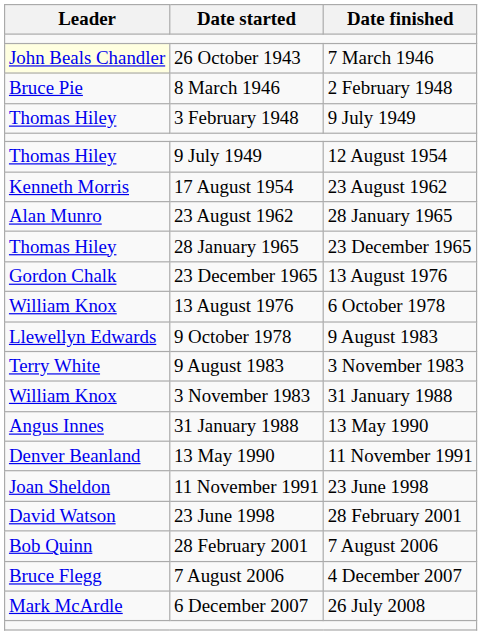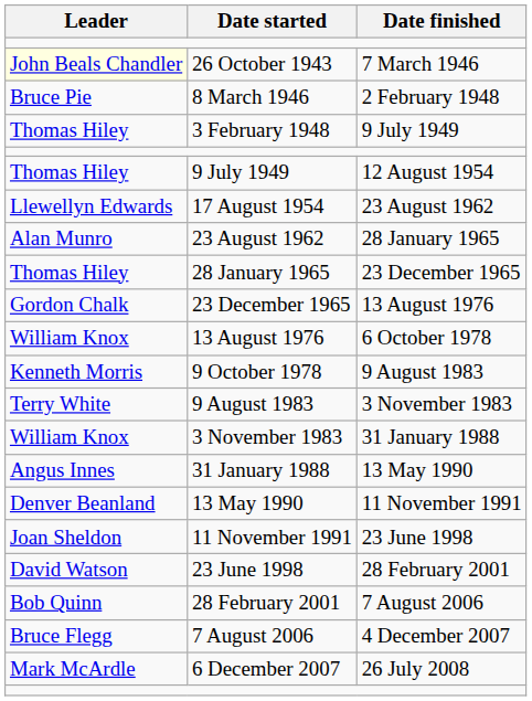 <table class="wikitable">
 <tr>
 <th>Leader</th>
 <th>Date started</th>
 <th>Date finished</th>
 </tr>
 <tr>
 <td colspan="3"></td>
 </tr>
 <tr>
 <td style="background: lightyellow;"><a href='#'>John Beals Chandler</a></td>
 <td>26 October 1943</td>
 <td>7 March 1946</td>
 </tr>
 <tr>
 <td><a href='#'>Bruce Pie</a></td>
 <td>8 March 1946</td>
 <td>2 February 1948</td>
 </tr>
 <tr>
 <td><a href='#'>Thomas Hiley</a></td>
 <td>3 February 1948</td>
 <td>9 July 1949</td>
 </tr>
 <tr>
 <td colspan="3"></td>
 </tr>
 <tr>
 <td><a href='#'>Thomas Hiley</a></td>
 <td>9 July 1949</td>
 <td>12 August 1954</td>
 </tr>
 <tr>
-<td><a href='#'>Kenneth Morris</a></td>
+<td><a href='#'>Llewellyn Edwards</a></td>
 <td>17 August 1954</td>
 <td>23 August 1962</td>
 </tr>
 <tr>
 <td><a href='#'>Alan Munro</a></td>
 <td>23 August 1962</td>
 <td>28 January 1965</td>
 </tr>
 <tr>
 <td><a href='#'>Thomas Hiley</a></td>
 <td>28 January 1965</td>
 <td>23 December 1965</td>
 </tr>
 <tr>
 <td><a href='#'>Gordon Chalk</a></td>
 <td>23 December 1965</td>
 <td>13 August 1976</td>
 </tr>
 <tr>
 <td><a href='#'>William Knox</a></td>
 <td>13 August 1976</td>
 <td>6 October 1978</td>
 </tr>
 <tr>
-<td><a href='#'>Llewellyn Edwards</a></td>
+<td><a href='#'>Kenneth Morris</a></td>
 <td>9 October 1978</td>
 <td>9 August 1983</td>
 </tr>
 <tr>
 <td><a href='#'>Terry White</a></td>
 <td>9 August 1983</td>
 <td>3 November 1983</td>
 </tr>
 <tr>
 <td><a href='#'>William Knox</a></td>
 <td>3 November 1983</td>
 <td>31 January 1988</td>
 </tr>
 <tr>
 <td><a href='#'>Angus Innes</a></td>
 <td>31 January 1988</td>
 <td>13 May 1990</td>
 </tr>
 <tr>
 <td><a href='#'>Denver Beanland</a></td>
 <td>13 May 1990</td>
 <td>11 November 1991</td>
 </tr>
 <tr>
 <td><a href='#'>Joan Sheldon</a></td>
 <td>11 November 1991</td>
 <td>23 June 1998</td>
 </tr>
 <tr>
 <td><a href='#'>David Watson</a></td>
 <td>23 June 1998</td>
 <td>28 February 2001</td>
 </tr>
 <tr>
 <td><a href='#'>Bob Quinn</a></td>
 <td>28 February 2001</td>
 <td>7 August 2006</td>
 </tr>
 <tr>
 <td><a href='#'>Bruce Flegg</a></td>
 <td>7 August 2006</td>
 <td>4 December 2007</td>
 </tr>
 <tr>
 <td><a href='#'>Mark McArdle</a></td>
 <td>6 December 2007</td>
 <td>26 July 2008</td>
 </tr>
 <tr>
 <td colspan="3"></td>
 </tr>
 </table>
